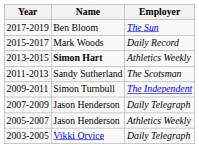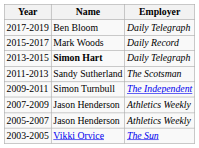 <table class="wikitable sortable">
 <tr>
 <th>Year</th>
 <th>Name</th>
 <th>Employer</th>
 </tr>
 <tr>
 <td>2017-2019</td>
 <td>Ben Bloom</td>
-<td><em><a href='#'>The Sun</a></em></td>
+<td><em>Daily Telegraph</em></td>
 </tr>
 <tr>
 <td>2015-2017</td>
 <td>Mark Woods</td>
 <td><em>Daily Record</em></td>
 </tr>
 <tr>
 <td>2013-2015</td>
 <td><strong>Simon Hart</strong></td>
-<td><em>Athletics Weekly</em></td>
+<td><em>Daily Telegraph</em></td>
 </tr>
 <tr>
 <td>2011-2013</td>
 <td>Sandy Sutherland</td>
 <td><em>The Scotsman</em></td>
 </tr>
 <tr>
 <td>2009-2011</td>
 <td>Simon Turnbull</td>
 <td><em><a href='#'>The Independent</a></em></td>
 </tr>
 <tr>
 <td>2007-2009</td>
 <td>Jason Henderson</td>
-<td><em>Daily Telegraph</em></td>
+<td><em>Athletics Weekly</em></td>
 </tr>
 <tr>
 <td>2005-2007</td>
 <td>Jason Henderson</td>
 <td><em>Athletics Weekly</em></td>
 </tr>
 <tr>
 <td>2003-2005</td>
 <td><a href='#'>Vikki Orvice</a></td>
-<td><em>Daily Telegraph</em></td>
+<td><em><a href='#'>The Sun</a></em></td>
 </tr>
 </table>
